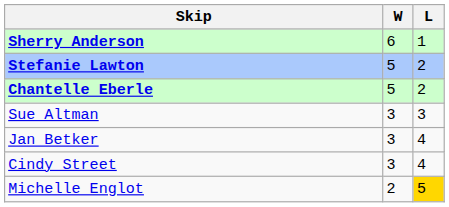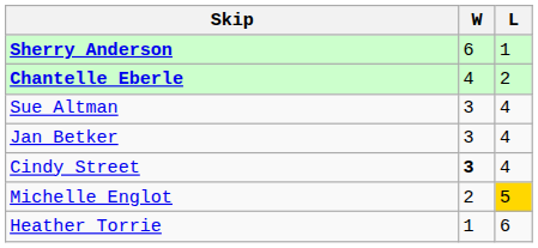 <table class="wikitable">
 <tr>
 <th bgcolor="#efefef" width="320">Skip</th>
 <th bgcolor="#efefef" width="20">W</th>
 <th bgcolor="#efefef" width="20">L</th>
 </tr>
 <tr bgcolor="#ccffcc">
 <td><strong><a href='#'>Sherry Anderson</a></strong></td>
 <td>6</td>
 <td>1</td>
 </tr>
-<tr bgcolor="#aac9fc">
-<td><strong><a href='#'>Stefanie Lawton</a></strong></td>
-<td>5</td>
-<td>2</td>
-</tr>
 <tr bgcolor="#ccffcc">
 <td><strong><a href='#'>Chantelle Eberle</a></strong></td>
-<td>5</td>
+<td>4</td>
 <td>2</td>
 </tr>
 <tr>
 <td><a href='#'>Sue Altman</a></td>
 <td>3</td>
-<td>3</td>
+<td>4</td>
 </tr>
 <tr>
 <td><a href='#'>Jan Betker</a></td>
 <td>3</td>
 <td>4</td>
 </tr>
 <tr>
 <td><a href='#'>Cindy Street</a></td>
-<td>3</td>
+<td><strong>3</strong></td>
 <td>4</td>
 </tr>
 <tr>
 <td><a href='#'>Michelle Englot</a></td>
 <td>2</td>
 <td style="background: gold;">5</td>
 </tr>
+<tr>
+<td><a href='#'>Heather Torrie</a></td>
+<td>1</td>
+<td>6</td>
+</tr>
 </table>
